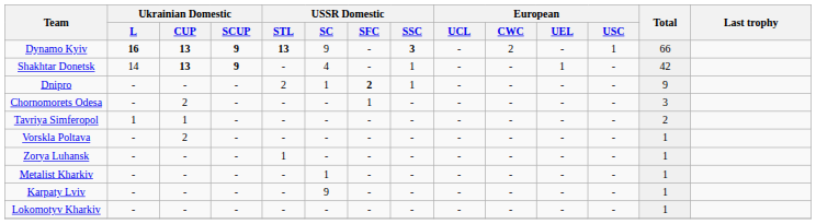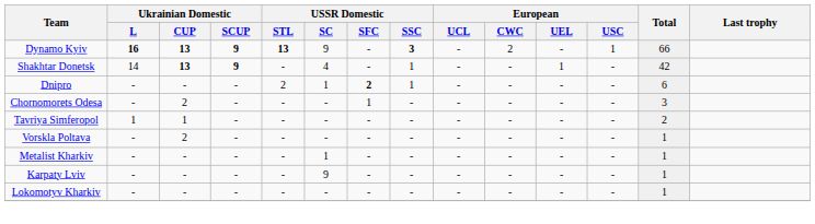 <table class="wikitable sortable" style="text-align: center; font-size:95%">
 <tr>
 <th rowspan=2 width=12%>Team</th>
 <th colspan=3 width=18%>Ukrainian Domestic</th>
 <th colspan=4 width=20%>USSR Domestic</th>
 <th colspan=4 width=24%>European</th>
 <th rowspan=2 width=6%>Total</th>
 <th rowspan=2 width=14%>Last trophy</th>
 </tr>
 <tr>
 <th width=6% class="sortable"><a href='#'>L</a></th>
 <th width=6% class="sortable"><a href='#'>CUP</a></th>
 <th width=6% class="sortable"><a href='#'>SCUP</a></th>
 <th width=5% class="sortable"><a href='#'>STL</a></th>
 <th width=5% class="sortable"><a href='#'>SC</a></th>
 <th width=5% class="sortable"><a href='#'>SFC</a></th>
 <th width=5% class="sortable"><a href='#'>SSC</a></th>
 <th width=6% class="sortable"><a href='#'>UCL</a></th>
 <th width=6% class="sortable"><a href='#'>CWC</a></th>
 <th width=6% class="sortable"><a href='#'>UEL</a></th>
 <th width=6% class="sortable"><a href='#'>USC</a></th>
 </tr>
 <tr>
 <td><a href='#'>Dynamo Kyiv</a></td>
 <td align=center><strong>16</strong></td>
 <td align=center><strong>13</strong></td>
 <td align=center><strong>9</strong></td>
 <td align=center><strong>13</strong></td>
 <td align=center>9</td>
 <td align=center>-</td>
 <td align=center><strong>3</strong></td>
 <td align="center">-</td>
 <td align=center>2</td>
 <td align=center>-</td>
 <td align=center>1</td>
 <td bgcolor=#F0F0F0 align=center>66</td>
 <td></td>
 </tr>
 <tr>
 <td><a href='#'>Shakhtar Donetsk</a></td>
 <td align=center>14</td>
 <td align="center"><strong>13</strong></td>
 <td aligncenter><strong>9</strong></td>
 <td align=center>-</td>
 <td align=center>4</td>
 <td align=center>-</td>
 <td align=center>1</td>
 <td align="center">-</td>
 <td align=center>-</td>
 <td align=center>1</td>
 <td align=center>-</td>
 <td bgcolor=#F0F0F0 align=center>42</td>
 <td></td>
 </tr>
 <tr>
 <td><a href='#'>Dnipro</a></td>
 <td align=center>-</td>
 <td align=center>-</td>
 <td align=center>-</td>
 <td align=center>2</td>
 <td align=center>1</td>
 <td align=center><strong>2</strong></td>
 <td align=center>1</td>
 <td align="center">-</td>
 <td align=center>-</td>
 <td align=center>-</td>
 <td align=center>-</td>
-<td bgcolor=#F0F0F0 align=center>9</td>
+<td bgcolor=#F0F0F0 align=center>6</td>
 <td></td>
 </tr>
 <tr>
 <td><a href='#'>Chornomorets Odesa</a></td>
 <td align=center>-</td>
 <td align=center>2</td>
 <td align=center>-</td>
 <td align=center>-</td>
 <td align=center>-</td>
 <td align=center>1</td>
 <td align=center>-</td>
 <td align="center">-</td>
 <td align=center>-</td>
 <td align=center>-</td>
 <td align=center>-</td>
 <td bgcolor=#F0F0F0 align=center>3</td>
 <td></td>
 </tr>
 <tr>
 <td><a href='#'>Tavriya Simferopol</a></td>
 <td align=center>1</td>
 <td align=center>1</td>
 <td align=center>-</td>
 <td align=center>-</td>
 <td align=center>-</td>
 <td align=center>-</td>
 <td align=center>-</td>
 <td align="center">-</td>
 <td align=center>-</td>
 <td align=center>-</td>
 <td align=center>-</td>
 <td bgcolor=#F0F0F0 align=center>2</td>
 <td></td>
 </tr>
 <tr>
 <td><a href='#'>Vorskla Poltava</a></td>
 <td align=center>-</td>
 <td align=center>2</td>
 <td align=center>-</td>
 <td align=center>-</td>
-<td align=center>-</td>
-<td align=center>-</td>
-<td align=center>-</td>
-<td align="center">-</td>
-<td align=center>-</td>
-<td align=center>-</td>
-<td align=center>-</td>
-<td bgcolor=#F0F0F0 align=center>1</td>
-<td></td>
-</tr>
-<tr>
-<td><a href='#'>Zorya Luhansk</a></td>
-<td align=center>-</td>
-<td align=center>-</td>
-<td align=center>-</td>
-<td align=center>1</td>
 <td align=center>-</td>
 <td align=center>-</td>
 <td align=center>-</td>
 <td align="center">-</td>
 <td align=center>-</td>
 <td align=center>-</td>
 <td align=center>-</td>
 <td bgcolor=#F0F0F0 align=center>1</td>
 <td></td>
 </tr>
 <tr>
 <td><a href='#'>Metalist Kharkiv</a></td>
 <td align=center>-</td>
 <td align=center>-</td>
 <td align=center>-</td>
 <td align=center>-</td>
 <td align=center>1</td>
 <td align=center>-</td>
 <td align=center>-</td>
 <td align="center">-</td>
 <td align=center>-</td>
 <td align=center>-</td>
 <td align=center>-</td>
 <td bgcolor=#F0F0F0 align=center>1</td>
 <td></td>
 </tr>
 <tr>
 <td><a href='#'>Karpaty Lviv</a></td>
 <td align=center>-</td>
 <td align=center>-</td>
 <td align=center>-</td>
 <td align=center>-</td>
 <td align=center>9</td>
 <td align=center>-</td>
 <td align=center>-</td>
 <td align="center">-</td>
 <td align=center>-</td>
 <td align=center>-</td>
 <td align=center>-</td>
 <td bgcolor=#F0F0F0 align=center>1</td>
 <td></td>
 </tr>
 <tr>
 <td><a href='#'>Lokomotyv Kharkiv</a></td>
 <td align=center>-</td>
 <td align=center>-</td>
 <td align=center>-</td>
 <td align=center>-</td>
 <td align=center>-</td>
 <td align=center>-</td>
 <td align=center>-</td>
 <td align="center">-</td>
 <td align=center>-</td>
 <td align=center>-</td>
 <td align=center>-</td>
 <td bgcolor=#F0F0F0 align=center>1</td>
 <td></td>
 </tr>
 <tr>
 </tr>
 </table>
